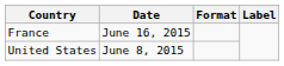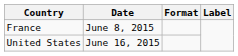 <table class="wikitable">
 <tr>
 <th>Country</th>
 <th>Date</th>
 <th>Format</th>
 <th>Label</th>
 </tr>
 <tr>
 <td>France</td>
-<td>June 16, 2015</td>
+<td>June 8, 2015</td>
 <td></td>
 <td rowspan="2"></td>
 </tr>
 <tr>
 <td>United States</td>
-<td>June 8, 2015</td>
+<td>June 16, 2015</td>
 <td></td>
 </tr>
 </table>
